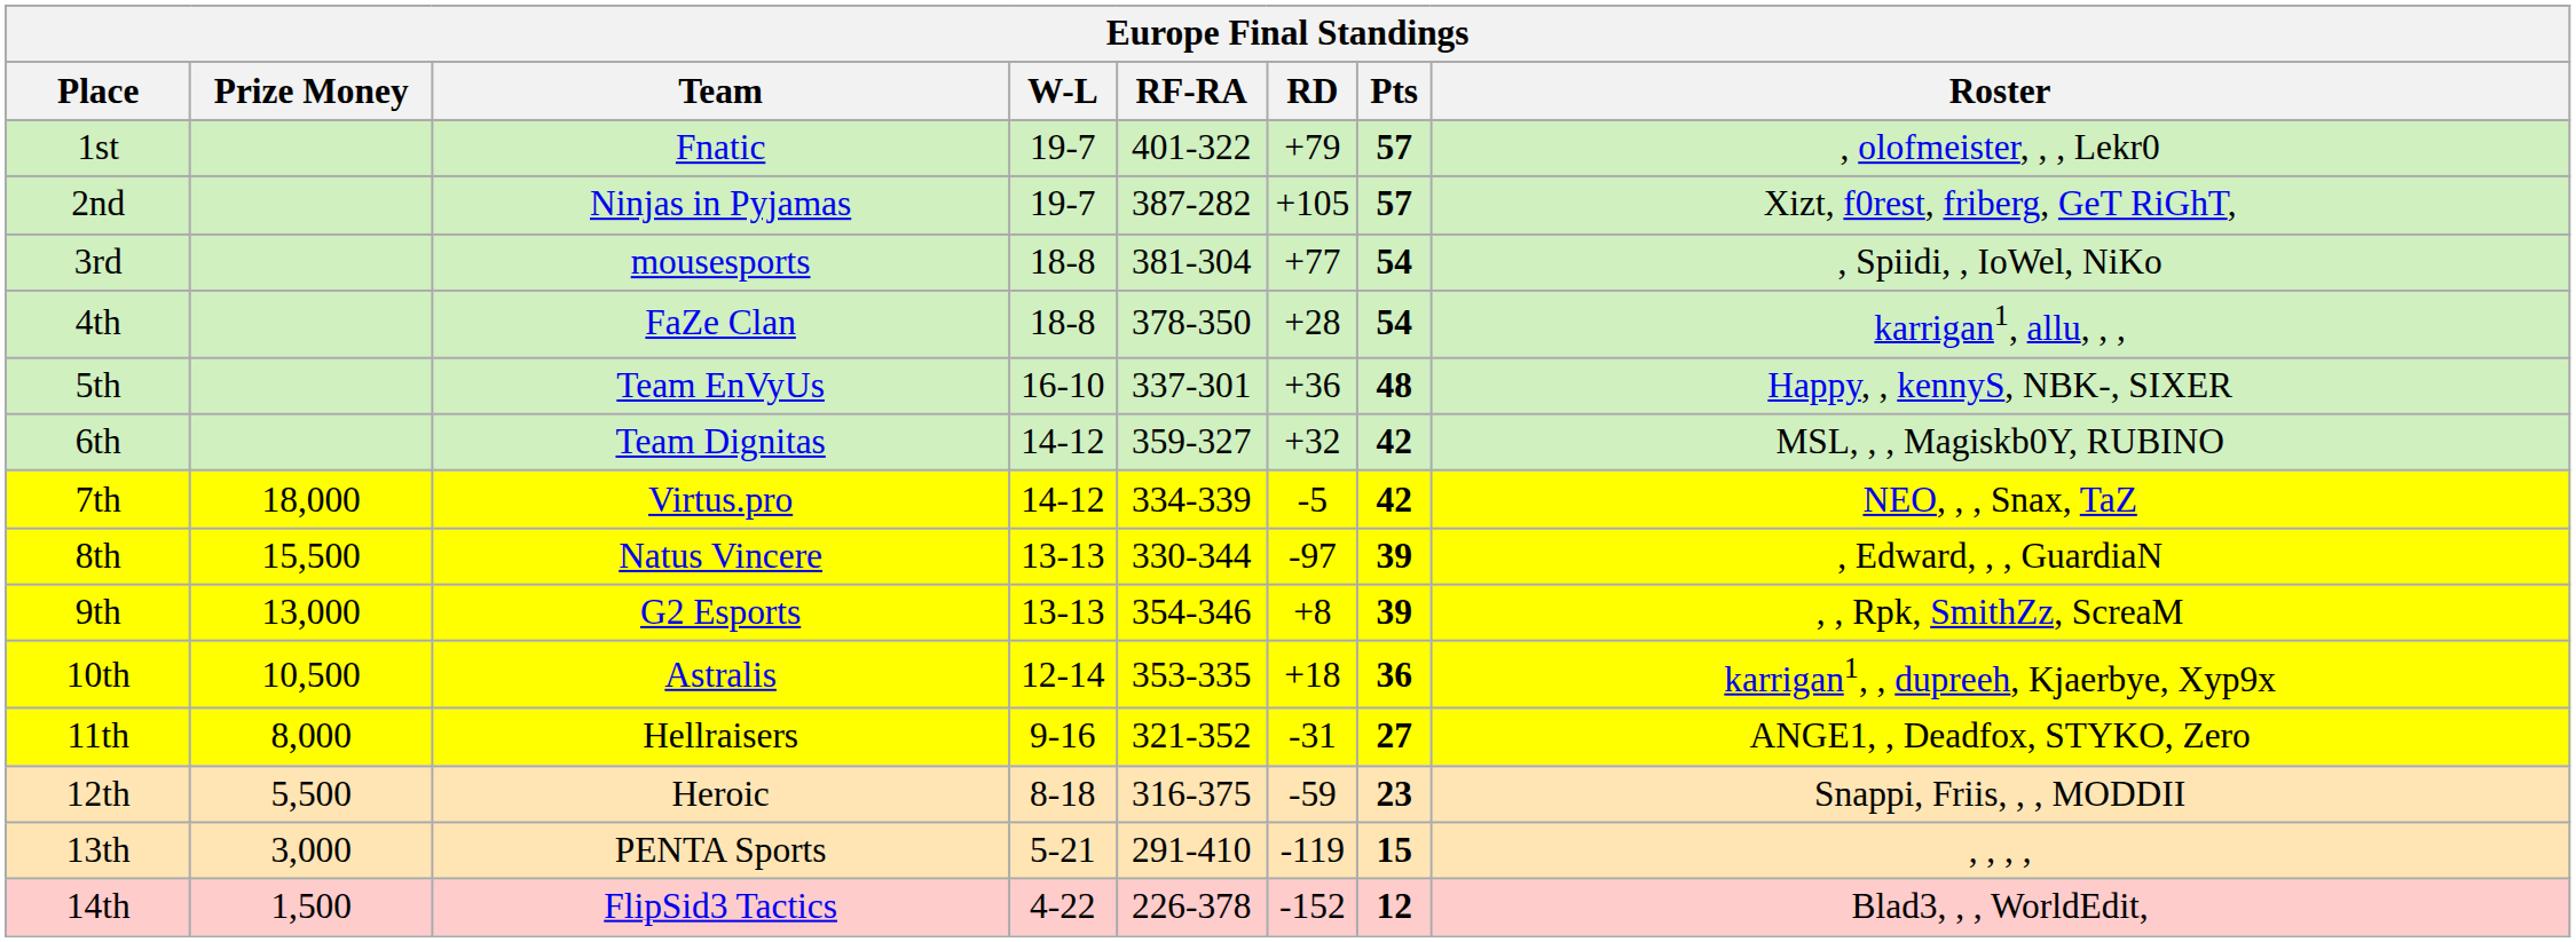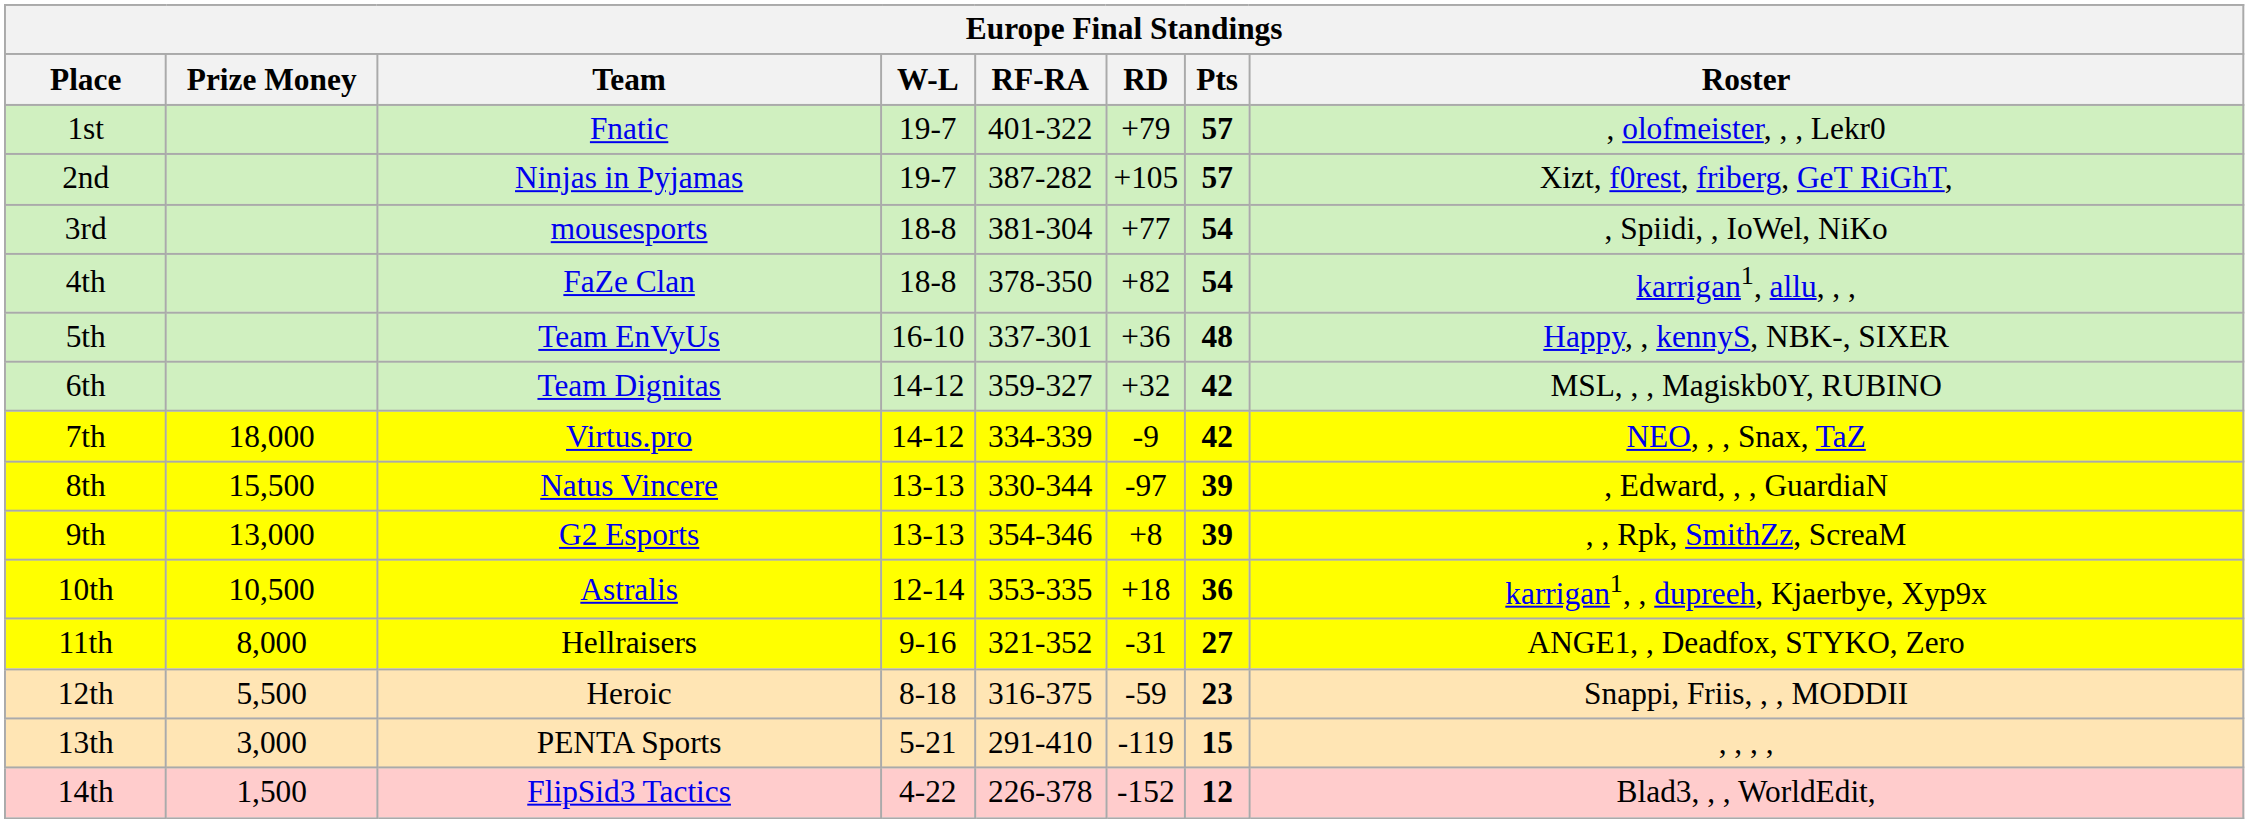 <table class="wikitable" style="text-align: center;">
 <tr>
 <th colspan=8>Europe Final Standings</th>
 </tr>
 <tr>
 <th width="75px">Place</th>
 <th width="100">Prize Money</th>
 <th width="250">Team</th>
 <th width="40px">W-L</th>
 <th width="60px">RF-RA</th>
 <th width="30px">RD</th>
 <th width="25px">Pts</th>
 <th width="500px">Roster</th>
 </tr>
 <tr style="background: #D0F0C0;">
 <td>1st</td>
 <td></td>
 <td><a href='#'>Fnatic</a></td>
 <td>19-7</td>
 <td>401-322</td>
 <td>+79</td>
 <td><strong>57</strong></td>
 <td>, <a href='#'>olofmeister</a>, , , Lekr0</td>
 </tr>
 <tr style="background: #D0F0C0;">
 <td>2nd</td>
 <td></td>
 <td><a href='#'>Ninjas in Pyjamas</a></td>
 <td>19-7</td>
 <td>387-282</td>
 <td>+105</td>
 <td><strong>57</strong></td>
 <td>Xizt, <a href='#'>f0rest</a>, <a href='#'>friberg</a>, <a href='#'>GeT RiGhT</a>, </td>
 </tr>
 <tr style="background: #D0F0C0;">
 <td>3rd</td>
 <td></td>
 <td><a href='#'>mousesports</a></td>
 <td>18-8</td>
 <td>381-304</td>
 <td>+77</td>
 <td><strong>54</strong></td>
 <td>, Spiidi, , IoWel, NiKo</td>
 </tr>
 <tr style="background: #D0F0C0;">
 <td>4th</td>
 <td></td>
 <td><a href='#'>FaZe Clan</a></td>
 <td>18-8</td>
 <td>378-350</td>
-<td>+28</td>
+<td>+82</td>
 <td><strong>54</strong></td>
 <td><a href='#'>karrigan</a><sup>1</sup>, <a href='#'>allu</a>, , , </td>
 </tr>
 <tr style="background: #D0F0C0;">
 <td>5th</td>
 <td></td>
 <td><a href='#'>Team EnVyUs</a></td>
 <td>16-10</td>
 <td>337-301</td>
 <td>+36</td>
 <td><strong>48</strong></td>
 <td><a href='#'>Happy</a>, , <a href='#'>kennyS</a>, NBK-, SIXER</td>
 </tr>
 <tr style="background: #D0F0C0;">
 <td>6th</td>
 <td></td>
 <td><a href='#'>Team Dignitas</a></td>
 <td>14-12</td>
 <td>359-327</td>
 <td>+32</td>
 <td><strong>42</strong></td>
 <td>MSL, , , Magiskb0Y, RUBINO</td>
 </tr>
 <tr style="background: #FFFF00;">
 <td>7th</td>
 <td>18,000</td>
 <td><a href='#'>Virtus.pro</a></td>
 <td>14-12</td>
 <td>334-339</td>
-<td>-5</td>
+<td>-9</td>
 <td><strong>42</strong></td>
 <td><a href='#'>NEO</a>, , , Snax, <a href='#'>TaZ</a></td>
 </tr>
 <tr style="background: #FFFF00;">
 <td>8th</td>
 <td>15,500</td>
 <td><a href='#'>Natus Vincere</a></td>
 <td>13-13</td>
 <td>330-344</td>
 <td>-97</td>
 <td><strong>39</strong></td>
 <td>, Edward, , , GuardiaN</td>
 </tr>
 <tr style="background: #FFFF00;">
 <td>9th</td>
 <td>13,000</td>
 <td><a href='#'>G2 Esports</a></td>
 <td>13-13</td>
 <td>354-346</td>
 <td>+8</td>
 <td><strong>39</strong></td>
 <td>, , Rpk, <a href='#'>SmithZz</a>, ScreaM</td>
 </tr>
 <tr style="background: #FFFF00;">
 <td>10th</td>
 <td>10,500</td>
 <td><a href='#'>Astralis</a></td>
 <td>12-14</td>
 <td>353-335</td>
 <td>+18</td>
 <td><strong>36</strong></td>
 <td><a href='#'>karrigan</a><sup>1</sup>, , <a href='#'>dupreeh</a>, Kjaerbye, Xyp9x</td>
 </tr>
 <tr style="background: #FFFF00;">
 <td>11th</td>
 <td>8,000</td>
 <td>Hellraisers</td>
 <td>9-16</td>
 <td>321-352</td>
 <td>-31</td>
 <td><strong>27</strong></td>
 <td>ANGE1, , Deadfox, STYKO, Zero</td>
 </tr>
 <tr style="background: #FFE5B4;">
 <td>12th</td>
 <td>5,500</td>
 <td>Heroic</td>
 <td>8-18</td>
 <td>316-375</td>
 <td>-59</td>
 <td><strong>23</strong></td>
 <td>Snappi, Friis, , , MODDII</td>
 </tr>
 <tr style="background: #FFE5B4;">
 <td>13th</td>
 <td>3,000</td>
 <td>PENTA Sports</td>
 <td>5-21</td>
 <td>291-410</td>
 <td>-119</td>
 <td><strong>15</strong></td>
 <td>, , , , </td>
 </tr>
 <tr style="background: #FFCCCC;">
 <td>14th</td>
 <td>1,500</td>
 <td><a href='#'>FlipSid3 Tactics</a></td>
 <td>4-22</td>
 <td>226-378</td>
 <td>-152</td>
 <td><strong>12</strong></td>
 <td>Blad3, , , WorldEdit, </td>
 </tr>
 </table>
